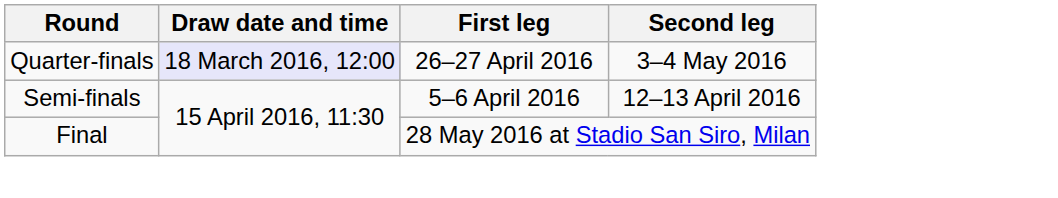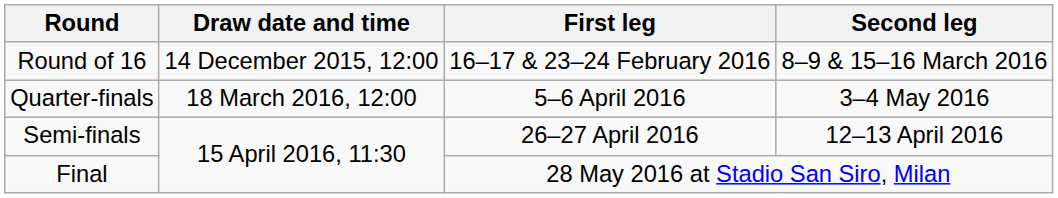 <table class="wikitable" style="text-align:center">
 <tr>
 <th>Round</th>
 <th>Draw date and time</th>
 <th>First leg</th>
 <th>Second leg</th>
 </tr>
 <tr>
+<td>Round of 16</td>
+<td>14 December 2015, 12:00</td>
+<td>16–17 & 23–24 February 2016</td>
+<td>8–9 & 15–16 March 2016</td>
+</tr>
+<tr>
 <td>Quarter-finals</td>
-<td style="background: lavender;">18 March 2016, 12:00</td>
-<td>26–27 April 2016</td>
+<td>18 March 2016, 12:00</td>
+<td>5–6 April 2016</td>
 <td>3–4 May 2016</td>
 </tr>
 <tr>
 <td>Semi-finals</td>
 <td rowspan=2>15 April 2016, 11:30</td>
-<td>5–6 April 2016</td>
+<td>26–27 April 2016</td>
 <td>12–13 April 2016</td>
 </tr>
 <tr>
 <td>Final</td>
 <td colspan=2>28 May 2016 at <a href='#'>Stadio San Siro</a>, <a href='#'>Milan</a></td>
 </tr>
 </table>
